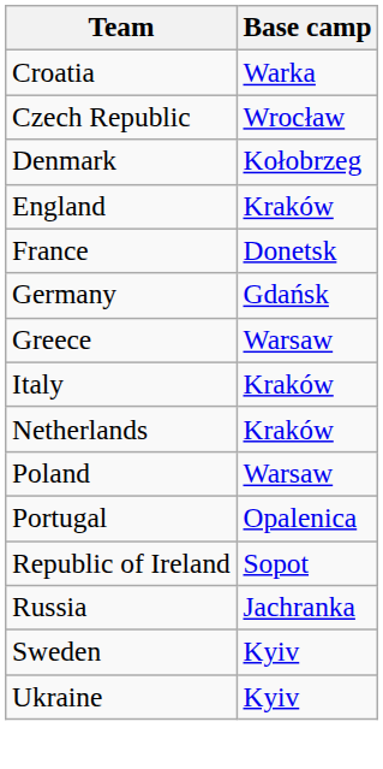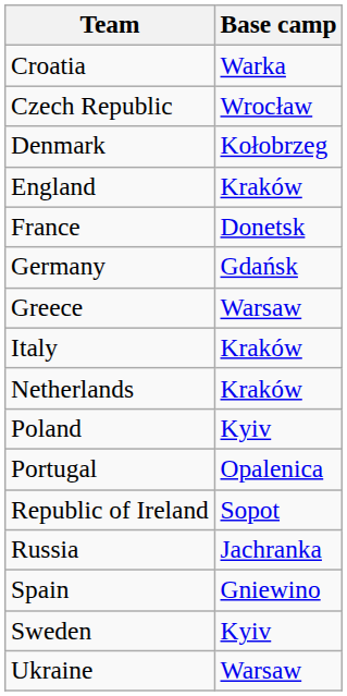 <table class="wikitable sortable">
 <tr>
 <th>Team</th>
 <th>Base camp</th>
 </tr>
 <tr>
 <td>Croatia</td>
 <td><a href='#'>Warka</a></td>
 </tr>
 <tr>
 <td>Czech Republic</td>
 <td><a href='#'>Wrocław</a></td>
 </tr>
 <tr>
 <td>Denmark</td>
 <td><a href='#'>Kołobrzeg</a></td>
 </tr>
 <tr>
 <td>England</td>
 <td><a href='#'>Kraków</a></td>
 </tr>
 <tr>
 <td>France</td>
 <td><a href='#'>Donetsk</a></td>
 </tr>
 <tr>
 <td>Germany</td>
 <td><a href='#'>Gdańsk</a></td>
 </tr>
 <tr>
 <td>Greece</td>
 <td><a href='#'>Warsaw</a></td>
 </tr>
 <tr>
 <td>Italy</td>
 <td><a href='#'>Kraków</a></td>
 </tr>
 <tr>
 <td>Netherlands</td>
 <td><a href='#'>Kraków</a></td>
 </tr>
 <tr>
 <td>Poland</td>
-<td><a href='#'>Warsaw</a></td>
+<td><a href='#'>Kyiv</a></td>
 </tr>
 <tr>
 <td>Portugal</td>
 <td><a href='#'>Opalenica</a></td>
 </tr>
 <tr>
 <td>Republic of Ireland</td>
 <td><a href='#'>Sopot</a></td>
 </tr>
 <tr>
 <td>Russia</td>
 <td><a href='#'>Jachranka</a></td>
 </tr>
 <tr>
+<td>Spain</td>
+<td><a href='#'>Gniewino</a></td>
+</tr>
+<tr>
 <td>Sweden</td>
 <td><a href='#'>Kyiv</a></td>
 </tr>
 <tr>
 <td>Ukraine</td>
-<td><a href='#'>Kyiv</a></td>
+<td><a href='#'>Warsaw</a></td>
 </tr>
 </table>
